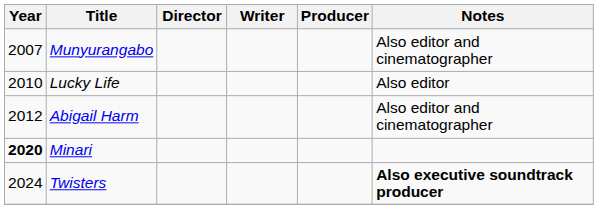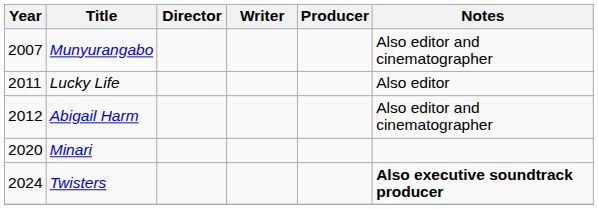 <table class="wikitable">
 <tr>
 <th>Year</th>
 <th>Title</th>
 <th width=65>Director</th>
 <th width=65>Writer</th>
 <th width=65>Producer</th>
 <th>Notes</th>
 </tr>
 <tr>
 <td>2007</td>
 <td><em><a href='#'>Munyurangabo</a></em></td>
 <td></td>
 <td></td>
 <td></td>
 <td>Also editor and cinematographer</td>
 </tr>
 <tr>
-<td>2010</td>
+<td>2011</td>
 <td><em>Lucky Life</em></td>
 <td></td>
 <td></td>
 <td></td>
 <td>Also editor</td>
 </tr>
 <tr>
 <td>2012</td>
 <td><em><a href='#'>Abigail Harm</a></em></td>
 <td></td>
 <td></td>
 <td></td>
 <td>Also editor and cinematographer</td>
 </tr>
 <tr>
-<td><strong>2020</strong></td>
+<td>2020</td>
 <td><em><a href='#'>Minari</a></em></td>
 <td></td>
 <td></td>
 <td></td>
 <td></td>
 </tr>
 <tr>
 <td>2024</td>
 <td><em><a href='#'>Twisters</a></em></td>
 <td></td>
 <td></td>
 <td></td>
 <td><strong>Also executive soundtrack producer</strong></td>
 </tr>
 <tr>
 </tr>
 </table>
